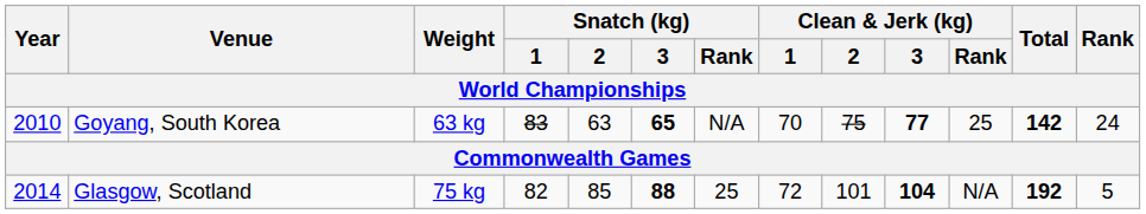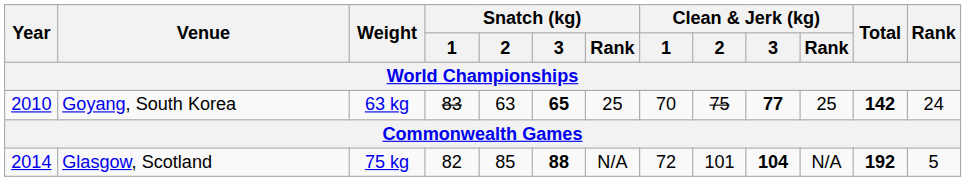 <table class = "wikitable" style="text-align:center;">
 <tr>
 <th rowspan=2 width=40>Year</th>
 <th rowspan=2 width=250>Venue</th>
 <th rowspan=2 width=60>Weight</th>
 <th colspan=4>Snatch (kg)</th>
 <th colspan=4>Clean & Jerk (kg)</th>
 <th rowspan=2 width=40>Total</th>
 <th rowspan=2 width=40>Rank</th>
 </tr>
 <tr>
 <th width=40>1</th>
 <th width=40>2</th>
 <th width=40>3</th>
 <th width=40>Rank</th>
 <th width=40>1</th>
 <th width=40>2</th>
 <th width=40>3</th>
 <th width=40>Rank</th>
 </tr>
 <tr>
 <th colspan=13><a href='#'>World Championships</a></th>
 </tr>
 <tr>
 <td><a href='#'>2010</a></td>
 <td align=left> <a href='#'>Goyang</a>, South Korea</td>
 <td><a href='#'>63 kg</a></td>
 <td><s> 83</s></td>
 <td>63</td>
 <td><strong>65</strong></td>
-<td>N/A</td>
+<td>25</td>
 <td>70</td>
 <td><s> 75</s></td>
 <td><strong>77</strong></td>
 <td>25</td>
 <td><strong>142</strong></td>
 <td>24</td>
 </tr>
 <tr>
 <th colspan=13><a href='#'>Commonwealth Games</a></th>
 </tr>
 <tr>
 <td><a href='#'>2014</a></td>
 <td align=left> <a href='#'>Glasgow</a>, Scotland</td>
 <td><a href='#'>75 kg</a></td>
 <td>82</td>
 <td>85</td>
 <td><strong>88</strong></td>
-<td>25</td>
+<td>N/A</td>
 <td>72</td>
 <td>101</td>
 <td><strong>104</strong></td>
 <td>N/A</td>
 <td><strong>192</strong></td>
 <td>5</td>
 </tr>
 </table>
